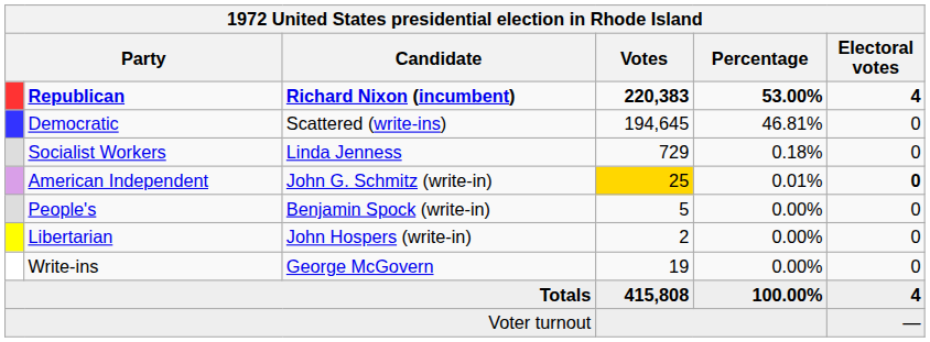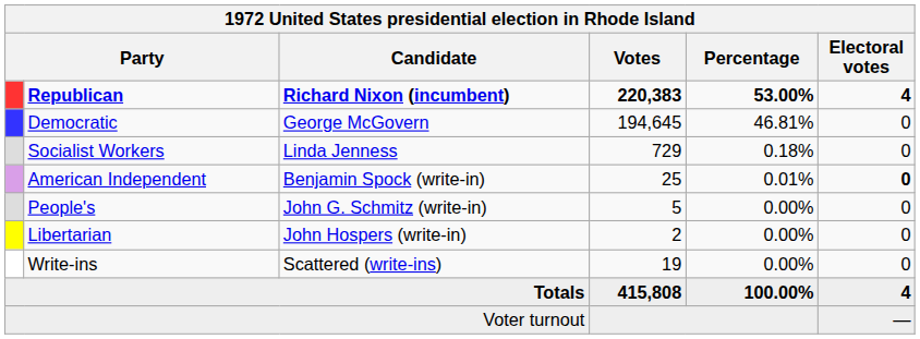 <table class="wikitable" style="font-size: 95%;">
 <tr>
 <th colspan="6">1972 United States presidential election in Rhode Island</th>
 </tr>
 <tr>
 <th colspan="2" style="width: 15em">Party</th>
 <th style="width: 17em">Candidate</th>
 <th style="width: 5em">Votes</th>
 <th style="width: 7em">Percentage</th>
 <th style="width: 5em">Electoral votes</th>
 </tr>
 <tr>
 <th style="background-color:#FF3333; width: 3px"></th>
 <td style="width: 130px"><strong><a href='#'>Republican</a></strong></td>
 <td><strong><a href='#'>Richard Nixon</a> (<a href='#'>incumbent</a>)</strong></td>
 <td align="right"><strong>220,383</strong></td>
 <td align="right"><strong>53.00%</strong></td>
 <td align="right"><strong>4</strong></td>
 </tr>
 <tr>
 <th style="background-color:#3333FF; width: 3px"></th>
 <td style="width: 130px"><a href='#'>Democratic</a></td>
-<td>Scattered (<a href='#'>write-ins</a>)</td>
+<td><a href='#'>George McGovern</a></td>
 <td align="right">194,645</td>
 <td align="right">46.81%</td>
 <td align="right">0</td>
 </tr>
 <tr>
 <th style="background-color:#DDDDDD; width: 3px"></th>
 <td style="width: 130px"><a href='#'>Socialist Workers</a></td>
 <td><a href='#'>Linda Jenness</a></td>
 <td align="right">729</td>
 <td align="right">0.18%</td>
 <td align="right">0</td>
 </tr>
 <tr>
 <th style="background-color:#D99FE8; width: 3px"></th>
 <td style="width: 130px"><a href='#'>American Independent</a></td>
-<td><a href='#'>John G. Schmitz</a> (write-in)</td>
-<td align="right" style="background: gold;">25</td>
+<td><a href='#'>Benjamin Spock</a> (write-in)</td>
+<td align="right">25</td>
 <td align="right">0.01%</td>
 <td align="right"><strong>0</strong></td>
 </tr>
 <tr>
 <th style="background-color:#DDDDDD; width: 3px"></th>
 <td style="width: 130px"><a href='#'>People's</a></td>
-<td><a href='#'>Benjamin Spock</a> (write-in)</td>
+<td><a href='#'>John G. Schmitz</a> (write-in)</td>
 <td align="right">5</td>
 <td align="right">0.00%</td>
 <td align="right">0</td>
 </tr>
 <tr>
 <th style="background-color:Yellow; width: 3px"></th>
 <td style="width: 130px"><a href='#'>Libertarian</a></td>
 <td><a href='#'>John Hospers</a> (write-in)</td>
 <td align="right">2</td>
 <td align="right">0.00%</td>
 <td align="right">0</td>
 </tr>
 <tr>
 <th style="background-color:#FFFFFF; width: 3px"></th>
 <td style="width: 130px">Write-ins</td>
-<td><a href='#'>George McGovern</a></td>
+<td>Scattered (<a href='#'>write-ins</a>)</td>
 <td align="right">19</td>
 <td align="right">0.00%</td>
 <td align="right">0</td>
 </tr>
 <tr bgcolor="#EEEEEE">
 <td colspan="3" align="right"><strong>Totals</strong></td>
 <td align="right"><strong>415,808</strong></td>
 <td align="right"><strong>100.00%</strong></td>
 <td align="right"><strong>4</strong></td>
 </tr>
 <tr bgcolor="#EEEEEE">
 <td colspan="3" align="right">Voter turnout</td>
 <td colspan="2" align="right"></td>
 <td align="right">—</td>
 </tr>
 </table>
